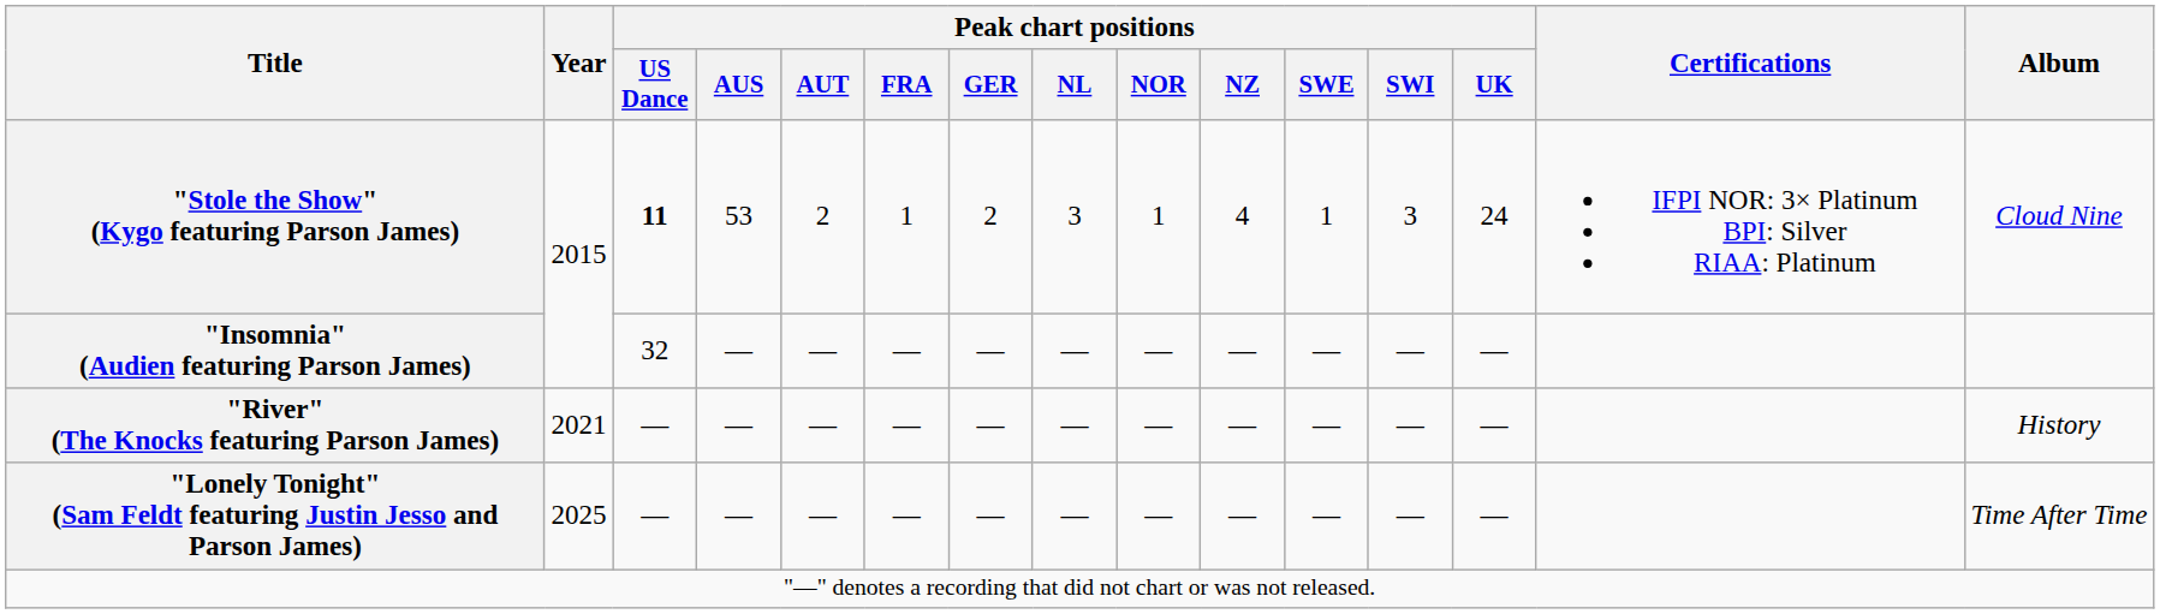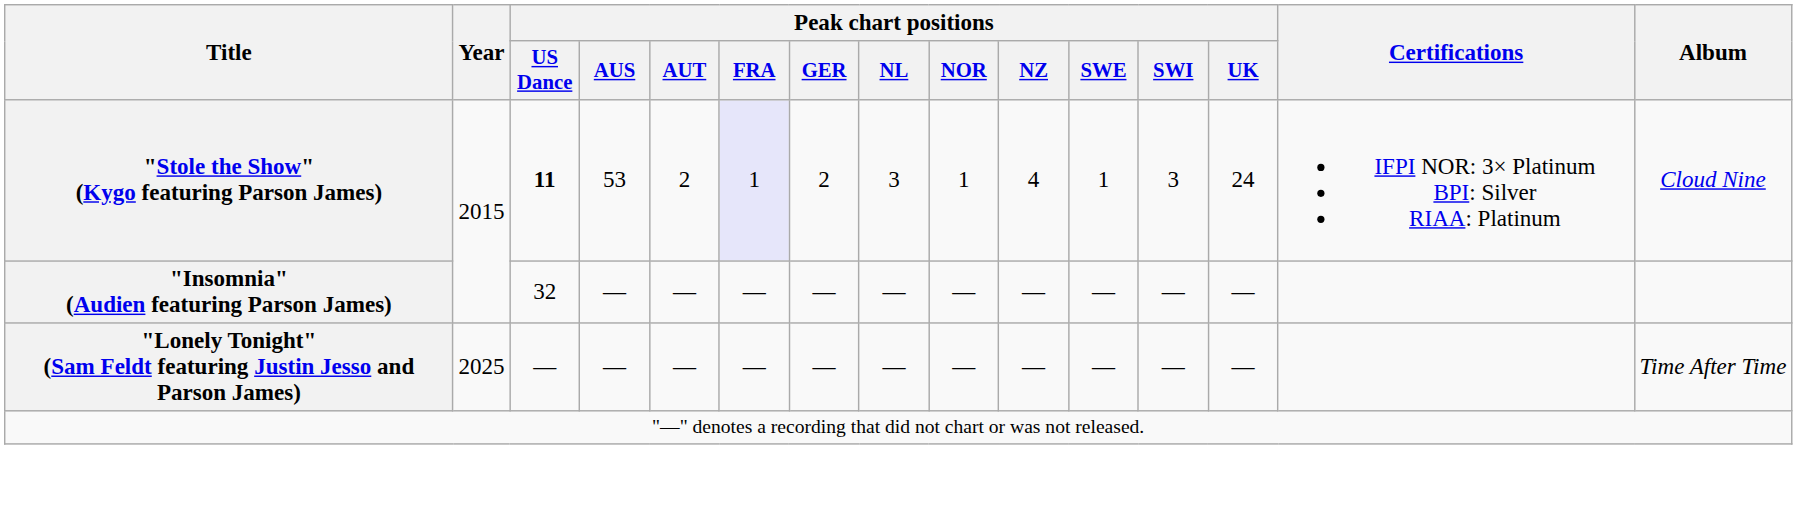 <table class="wikitable plainrowheaders" style="text-align:center;" border="1">
 <tr>
 <th scope="col" rowspan="2" style="width:19em;">Title</th>
 <th scope="col" rowspan="2">Year</th>
 <th scope="col" colspan="11">Peak chart positions</th>
 <th scope="col" rowspan="2" style="width:15em;"><a href='#'>Certifications</a></th>
 <th scope="col" rowspan="2">Album</th>
 </tr>
 <tr>
 <th scope="col" style="width:2.9em;font-size:90%;"><a href='#'>US<br>Dance</a><br></th>
 <th scope="col" style="width:2.9em;font-size:90%;"><a href='#'>AUS</a><br></th>
 <th scope="col" style="width:2.9em;font-size:90%;"><a href='#'>AUT</a><br></th>
 <th scope="col" style="width:2.9em;font-size:90%;"><a href='#'>FRA</a><br></th>
 <th scope="col" style="width:2.9em;font-size:90%;"><a href='#'>GER</a><br></th>
 <th scope="col" style="width:2.9em;font-size:90%;"><a href='#'>NL</a><br></th>
 <th scope="col" style="width:2.9em;font-size:90%;"><a href='#'>NOR</a><br></th>
 <th scope="col" style="width:2.9em;font-size:90%;"><a href='#'>NZ</a><br></th>
 <th scope="col" style="width:2.9em;font-size:90%;"><a href='#'>SWE</a><br></th>
 <th scope="col" style="width:2.9em;font-size:90%;"><a href='#'>SWI</a><br></th>
 <th scope="col" style="width:2.9em;font-size:90%;"><a href='#'>UK</a></th>
 </tr>
 <tr>
 <th scope="row">"<a href='#'>Stole the Show</a>" <br><span>(<a href='#'>Kygo</a> featuring Parson James)</span></th>
 <td rowspan="2">2015</td>
 <td><strong>11</strong></td>
 <td>53</td>
 <td>2</td>
-<td>1</td>
+<td style="background: lavender;">1</td>
 <td>2</td>
 <td>3</td>
 <td>1</td>
 <td>4</td>
 <td>1</td>
 <td>3</td>
 <td>24</td>
 <td><br><ul><li><a href='#'>IFPI</a> NOR: 3× Platinum</li><li><a href='#'>BPI</a>: Silver</li><li><a href='#'>RIAA</a>: Platinum</li></ul></td>
 <td><em><a href='#'>Cloud Nine</a></em></td>
 </tr>
 <tr>
 <th scope="row">"Insomnia" <br><span>(<a href='#'>Audien</a> featuring Parson James)</span></th>
 <td>32</td>
 <td>—</td>
 <td>—</td>
 <td>—</td>
 <td>—</td>
 <td>—</td>
 <td>—</td>
 <td>—</td>
 <td>—</td>
 <td>—</td>
 <td>—</td>
 <td></td>
 <td></td>
 </tr>
 <tr>
-<th scope="row">"River" <br><span>(<a href='#'>The Knocks</a> featuring Parson James)</span></th>
-<td>2021</td>
-<td>—</td>
-<td>—</td>
-<td>—</td>
-<td>—</td>
-<td>—</td>
-<td>—</td>
-<td>—</td>
-<td>—</td>
-<td>—</td>
-<td>—</td>
-<td>—</td>
-<td></td>
-<td><em>History</em></td>
-</tr>
-<tr>
 <th scope="row">"Lonely Tonight"<br><span>(<a href='#'>Sam Feldt</a> featuring <a href='#'>Justin Jesso</a> and Parson James)</span></th>
 <td>2025</td>
 <td>—</td>
 <td>—</td>
 <td>—</td>
 <td>—</td>
 <td>—</td>
 <td>—</td>
 <td>—</td>
 <td>—</td>
 <td>—</td>
 <td>—</td>
 <td>—</td>
 <td></td>
 <td><em>Time After Time</em></td>
 </tr>
 <tr>
 <td colspan="15" style="font-size:85%">"—" denotes a recording that did not chart or was not released.</td>
 </tr>
 </table>
